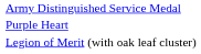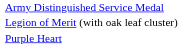 <table Defense Distinguished Service Medal>
 <tr>
 <td></td>
 <td><a href='#'>Army Distinguished Service Medal</a></td>
 </tr>
 <tr>
 <td></td>
-<td><a href='#'>Purple Heart</a></td>
+<td><a href='#'>Legion of Merit</a> (with oak leaf cluster)</td>
 </tr>
 <tr>
 <td></td>
-<td><a href='#'>Legion of Merit</a> (with oak leaf cluster)</td>
+<td><a href='#'>Purple Heart</a></td>
 </tr>
 </table>
